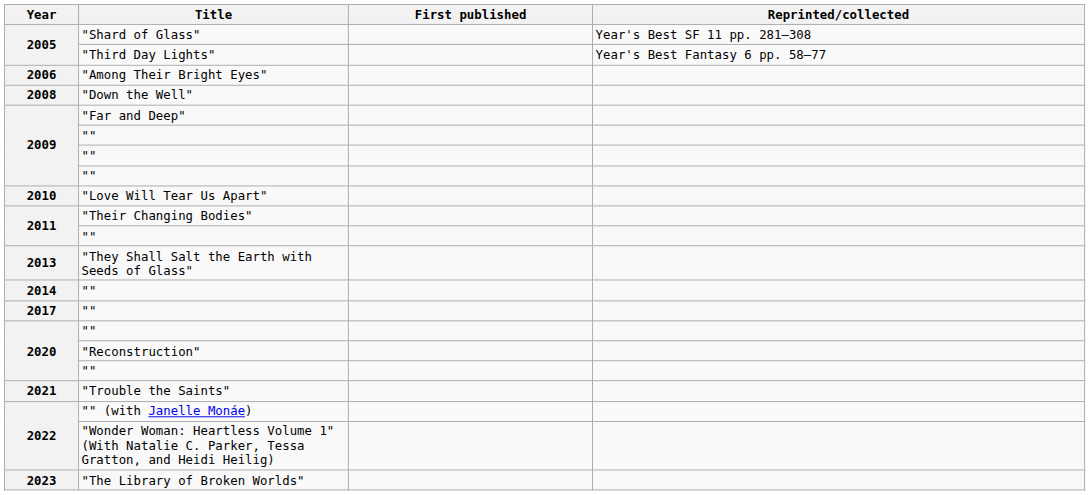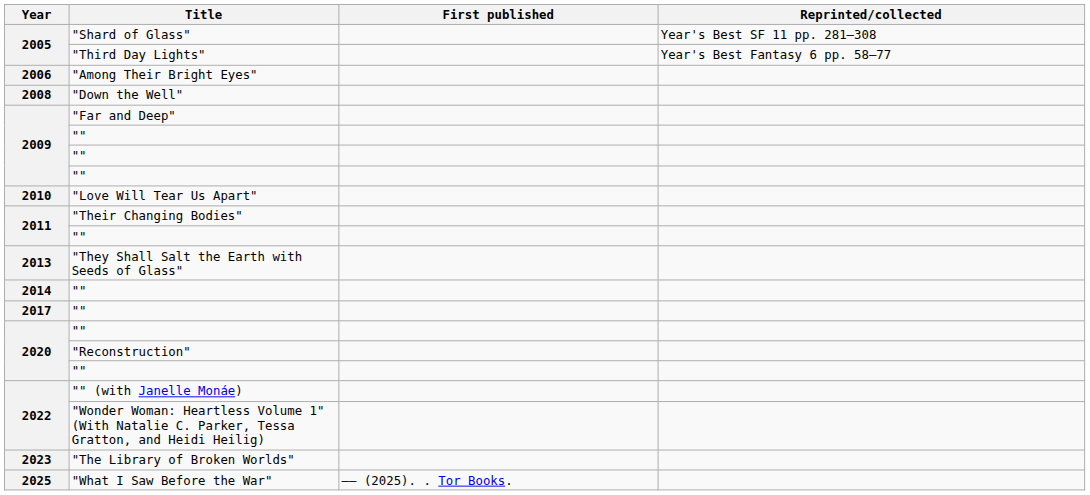 <table class='wikitable sortable' width='90%'>
 <tr>
 <th>Year</th>
 <th width=25%>Title</th>
 <th>First published</th>
 <th>Reprinted/collected</th>
 </tr>
 <tr>
 <th rowspan="2">2005</th>
 <td>"Shard of Glass"</td>
 <td><br></td>
 <td>Year's Best SF 11 pp. 281–308</td>
 </tr>
 <tr>
 <td>"Third Day Lights"</td>
 <td></td>
 <td>Year's Best Fantasy 6 pp. 58–77</td>
 </tr>
 <tr>
 <th>2006</th>
 <td>"Among Their Bright Eyes"</td>
 <td></td>
 <td></td>
 </tr>
 <tr>
 <th>2008</th>
 <td>"Down the Well"</td>
 <td></td>
 <td></td>
 </tr>
 <tr>
 <th rowspan="4">2009</th>
 <td>"Far and Deep"</td>
 <td></td>
 <td></td>
 </tr>
 <tr>
 <td>""</td>
 <td><br></td>
 <td></td>
 </tr>
 <tr>
 <td>""</td>
 <td></td>
 <td></td>
 </tr>
 <tr>
 <td>""</td>
 <td></td>
 <td></td>
 </tr>
 <tr>
 <th>2010</th>
 <td>"Love Will Tear Us Apart"</td>
 <td></td>
 <td></td>
 </tr>
 <tr>
 <th rowspan="2">2011</th>
 <td>"Their Changing Bodies"</td>
 <td></td>
 <td></td>
 </tr>
 <tr>
 <td>""</td>
 <td></td>
 <td></td>
 </tr>
 <tr>
 <th>2013</th>
 <td>"They Shall Salt the Earth with Seeds of Glass"</td>
 <td></td>
 <td></td>
 </tr>
 <tr>
 <th>2014</th>
 <td>""</td>
 <td></td>
 <td></td>
 </tr>
 <tr>
 <th>2017</th>
 <td>""</td>
 <td></td>
 <td></td>
 </tr>
 <tr>
 <th rowspan="3">2020</th>
 <td>""</td>
 <td></td>
 <td></td>
 </tr>
 <tr>
 <td>"Reconstruction"</td>
 <td></td>
 <td></td>
 </tr>
 <tr>
 <td>""</td>
 <td></td>
 <td></td>
 </tr>
 <tr>
-<th>2021</th>
-<td>"Trouble the Saints"</td>
-<td></td>
-<td></td>
-</tr>
-<tr>
 <th rowspan="2">2022</th>
 <td>"" (with <a href='#'>Janelle Monáe</a>)</td>
 <td></td>
 <td></td>
 </tr>
 <tr>
 <td>"Wonder Woman: Heartless Volume 1" (With  Natalie C. Parker, Tessa Gratton, and Heidi Heilig)</td>
 <td></td>
 <td></td>
 </tr>
 <tr>
 <th>2023</th>
 <td>"The Library of Broken Worlds"</td>
 <td></td>
 <td></td>
 </tr>
+<tr>
+<th>2025</th>
+<td>"What I Saw Before the War"</td>
+<td>—— (2025). . <a href='#'>Tor Books</a>.</td>
+<td></td>
+</tr>
 </table>
